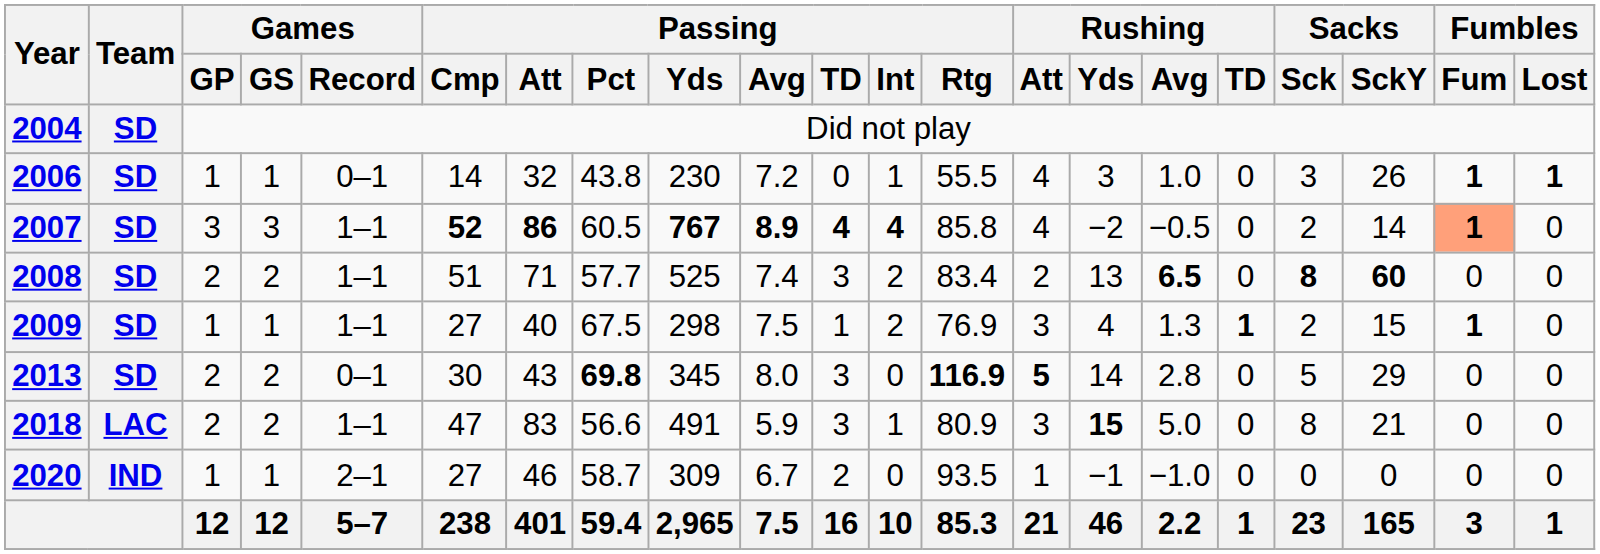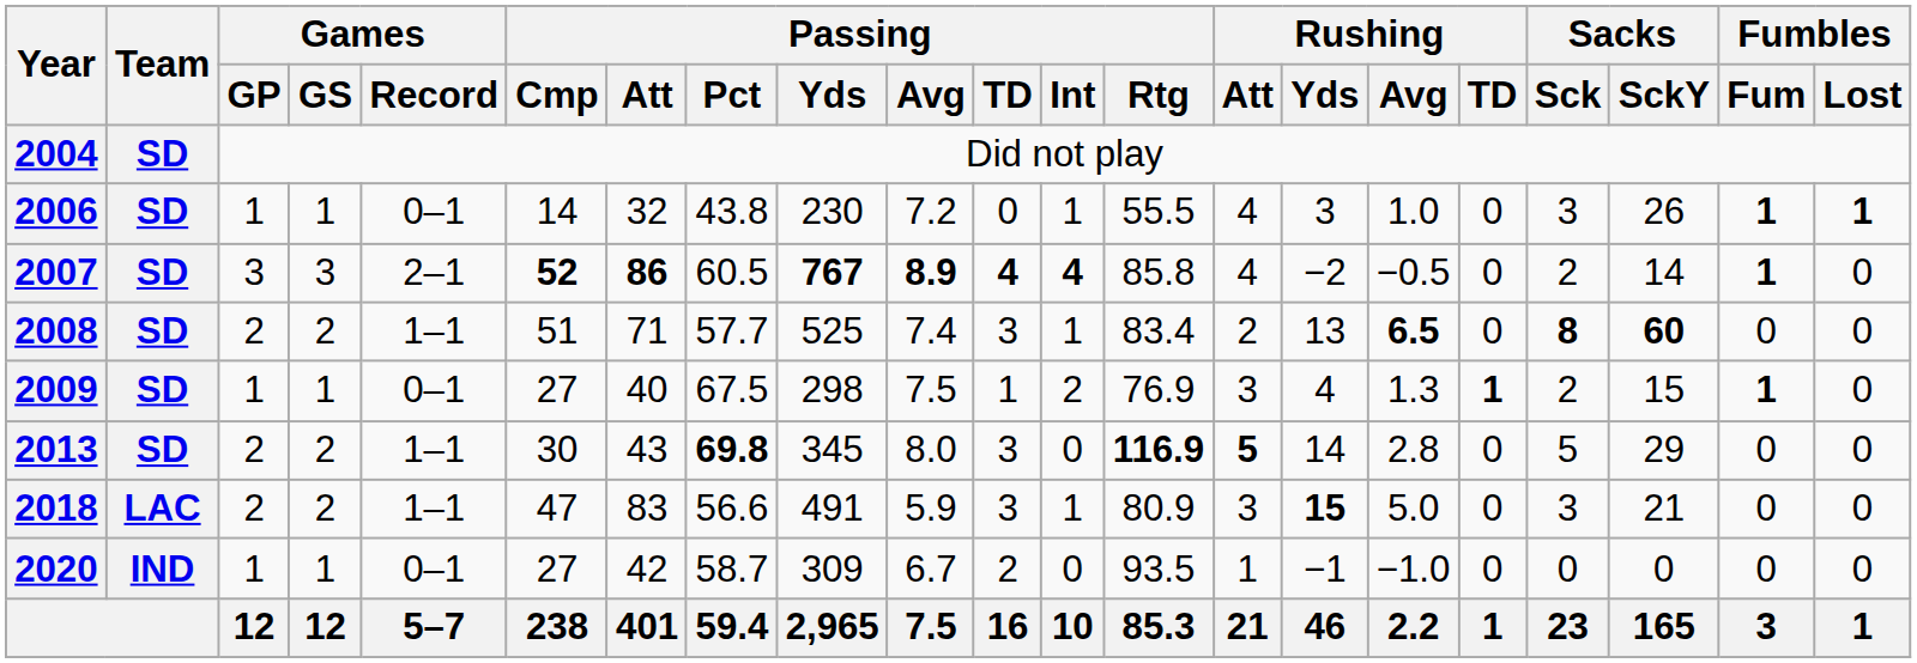 <table class="wikitable" style="text-align:center;">
 <tr>
 <th rowspan="2">Year</th>
 <th rowspan="2">Team</th>
 <th colspan="3">Games</th>
 <th colspan="8">Passing</th>
 <th colspan="4">Rushing</th>
 <th colspan="2">Sacks</th>
 <th colspan="2">Fumbles</th>
 </tr>
 <tr>
 <th>GP</th>
 <th>GS</th>
 <th>Record</th>
 <th>Cmp</th>
 <th>Att</th>
 <th>Pct</th>
 <th>Yds</th>
 <th>Avg</th>
 <th>TD</th>
 <th>Int</th>
 <th>Rtg</th>
 <th>Att</th>
 <th>Yds</th>
 <th>Avg</th>
 <th>TD</th>
 <th>Sck</th>
 <th>SckY</th>
 <th>Fum</th>
 <th>Lost</th>
 </tr>
 <tr>
 <th><a href='#'>2004</a></th>
 <th><a href='#'>SD</a></th>
 <td colspan="21">Did not play</td>
 </tr>
 <tr>
 <th><a href='#'>2006</a></th>
 <th><a href='#'>SD</a></th>
 <td>1</td>
 <td>1</td>
 <td>0–1</td>
 <td>14</td>
 <td>32</td>
 <td>43.8</td>
 <td>230</td>
 <td>7.2</td>
 <td>0</td>
 <td>1</td>
 <td>55.5</td>
 <td>4</td>
 <td>3</td>
 <td>1.0</td>
 <td>0</td>
 <td>3</td>
 <td>26</td>
 <td><strong>1</strong></td>
 <td><strong>1</strong></td>
 </tr>
 <tr>
 <th><a href='#'>2007</a></th>
 <th><a href='#'>SD</a></th>
 <td>3</td>
 <td>3</td>
-<td>1–1</td>
+<td>2–1</td>
 <td><strong>52</strong></td>
 <td><strong>86</strong></td>
 <td>60.5</td>
 <td><strong>767</strong></td>
 <td><strong>8.9</strong></td>
 <td><strong>4</strong></td>
 <td><strong>4</strong></td>
 <td>85.8</td>
 <td>4</td>
 <td>−2</td>
 <td>−0.5</td>
 <td>0</td>
 <td>2</td>
 <td>14</td>
-<td style="background: lightsalmon;"><strong>1</strong></td>
+<td><strong>1</strong></td>
 <td>0</td>
 </tr>
 <tr>
 <th><a href='#'>2008</a></th>
 <th><a href='#'>SD</a></th>
 <td>2</td>
 <td>2</td>
 <td>1–1</td>
 <td>51</td>
 <td>71</td>
 <td>57.7</td>
 <td>525</td>
 <td>7.4</td>
 <td>3</td>
-<td>2</td>
+<td>1</td>
 <td>83.4</td>
 <td>2</td>
 <td>13</td>
 <td><strong>6.5</strong></td>
 <td>0</td>
 <td><strong>8</strong></td>
 <td><strong>60</strong></td>
 <td>0</td>
 <td>0</td>
 </tr>
 <tr>
 <th><a href='#'>2009</a></th>
 <th><a href='#'>SD</a></th>
 <td>1</td>
 <td>1</td>
-<td>1–1</td>
+<td>0–1</td>
 <td>27</td>
 <td>40</td>
 <td>67.5</td>
 <td>298</td>
 <td>7.5</td>
 <td>1</td>
 <td>2</td>
 <td>76.9</td>
 <td>3</td>
 <td>4</td>
 <td>1.3</td>
 <td><strong>1</strong></td>
 <td>2</td>
 <td>15</td>
 <td><strong>1</strong></td>
 <td>0</td>
 </tr>
 <tr>
 <th><a href='#'>2013</a></th>
 <th><a href='#'>SD</a></th>
 <td>2</td>
 <td>2</td>
-<td>0–1</td>
+<td>1–1</td>
 <td>30</td>
 <td>43</td>
 <td><strong>69.8</strong></td>
 <td>345</td>
 <td>8.0</td>
 <td>3</td>
 <td>0</td>
 <td><strong>116.9</strong></td>
 <td><strong>5</strong></td>
 <td>14</td>
 <td>2.8</td>
 <td>0</td>
 <td>5</td>
 <td>29</td>
 <td>0</td>
 <td>0</td>
 </tr>
 <tr>
 <th><a href='#'>2018</a></th>
 <th><a href='#'>LAC</a></th>
 <td>2</td>
 <td>2</td>
 <td>1–1</td>
 <td>47</td>
 <td>83</td>
 <td>56.6</td>
 <td>491</td>
 <td>5.9</td>
 <td>3</td>
 <td>1</td>
 <td>80.9</td>
 <td>3</td>
 <td><strong>15</strong></td>
 <td>5.0</td>
 <td>0</td>
-<td>8</td>
+<td>3</td>
 <td>21</td>
 <td>0</td>
 <td>0</td>
 </tr>
 <tr>
 <th><a href='#'>2020</a></th>
 <th><a href='#'>IND</a></th>
 <td>1</td>
 <td>1</td>
-<td>2–1</td>
+<td>0–1</td>
 <td>27</td>
-<td>46</td>
+<td>42</td>
 <td>58.7</td>
 <td>309</td>
 <td>6.7</td>
 <td>2</td>
 <td>0</td>
 <td>93.5</td>
 <td>1</td>
 <td>−1</td>
 <td>−1.0</td>
 <td>0</td>
 <td>0</td>
 <td>0</td>
 <td>0</td>
 <td>0</td>
 </tr>
 <tr>
 <th colspan="2"></th>
 <th>12</th>
 <th>12</th>
 <th>5–7</th>
 <th>238</th>
 <th>401</th>
 <th>59.4</th>
 <th>2,965</th>
 <th>7.5</th>
 <th>16</th>
 <th>10</th>
 <th>85.3</th>
 <th>21</th>
 <th>46</th>
 <th>2.2</th>
 <th>1</th>
 <th>23</th>
 <th>165</th>
 <th>3</th>
 <th>1</th>
 </tr>
 </table>
